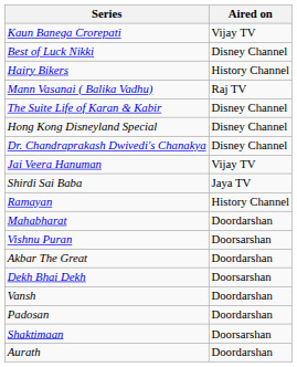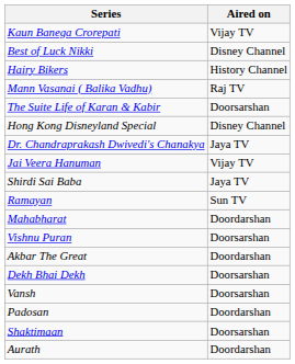 <table class="wikitable">
 <tr>
 <th>Series</th>
 <th>Aired on</th>
 </tr>
 <tr>
 <td><em><a href='#'>Kaun Banega Crorepati</a></em></td>
 <td>Vijay TV</td>
 </tr>
 <tr>
 <td><em><a href='#'>Best of Luck Nikki</a></em></td>
 <td>Disney Channel</td>
 </tr>
 <tr>
 <td><em><a href='#'>Hairy Bikers</a></em></td>
 <td>History Channel</td>
 </tr>
 <tr>
 <td><a href='#'><em>Mann Vasanai ( Balika Vadhu)</em></a></td>
 <td>Raj TV</td>
 </tr>
 <tr>
 <td><em><a href='#'>The Suite Life of Karan & Kabir</a></em></td>
-<td>Disney Channel</td>
+<td>Doorsarshan</td>
 </tr>
 <tr>
 <td><em>Hong Kong Disneyland Special</em></td>
 <td>Disney Channel</td>
 </tr>
 <tr>
 <td><a href='#'><em>Dr. Chandraprakash Dwivedi's Chanakya</em></a></td>
-<td>Disney Channel</td>
+<td>Jaya TV</td>
 </tr>
 <tr>
 <td><a href='#'><em>Jai Veera Hanuman</em></a></td>
 <td>Vijay TV</td>
 </tr>
 <tr>
 <td><em>Shirdi Sai Baba</em></td>
 <td>Jaya TV</td>
 </tr>
 <tr>
 <td><a href='#'><em>Ramayan</em></a></td>
-<td>History Channel</td>
+<td>Sun TV</td>
 </tr>
 <tr>
 <td><a href='#'><em>Mahabharat</em></a></td>
 <td>Doordarshan</td>
 </tr>
 <tr>
 <td><a href='#'><em>Vishnu Puran</em></a></td>
 <td>Doorsarshan</td>
 </tr>
 <tr>
 <td><em>Akbar The Great</em></td>
 <td>Doordarshan</td>
 </tr>
 <tr>
 <td><em><a href='#'>Dekh Bhai Dekh</a></em></td>
 <td>Doorsarshan</td>
 </tr>
 <tr>
 <td><em>Vansh</em></td>
-<td>Doordarshan</td>
+<td>Doorsarshan</td>
 </tr>
 <tr>
 <td><em>Padosan</em></td>
 <td>Doordarshan</td>
 </tr>
 <tr>
 <td><em><a href='#'>Shaktimaan</a></em></td>
 <td>Doorsarshan</td>
 </tr>
 <tr>
 <td><em>Aurath</em></td>
 <td>Doordarshan</td>
 </tr>
 </table>
